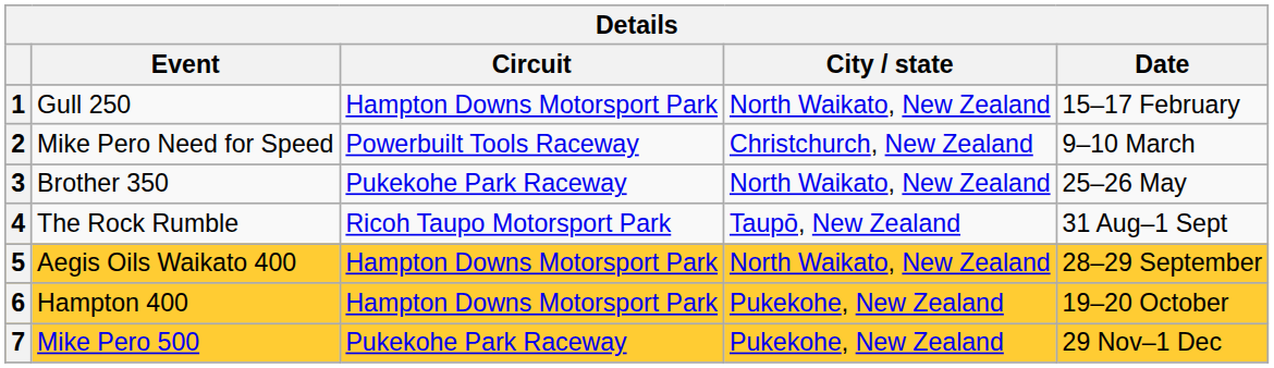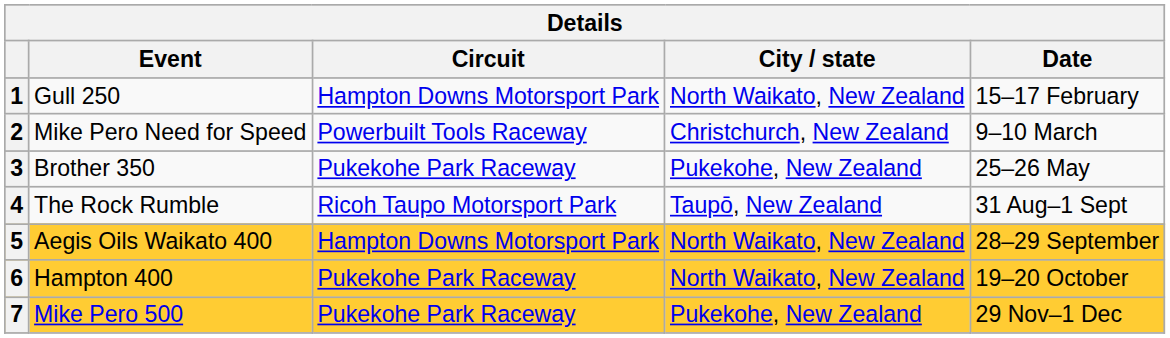 <table class="wikitable" style="font-size: 85%">
 <tr>
 <th colspan="5">Details</th>
 </tr>
 <tr>
 <th></th>
 <th>Event</th>
 <th>Circuit</th>
 <th>City / state</th>
 <th>Date</th>
 </tr>
 <tr>
 <th>1</th>
 <td>Gull 250</td>
 <td><a href='#'>Hampton Downs Motorsport Park</a></td>
 <td><a href='#'>North Waikato</a>, <a href='#'>New Zealand</a></td>
 <td>15–17 February</td>
 </tr>
 <tr>
 <th>2</th>
 <td>Mike Pero Need for Speed</td>
 <td><a href='#'>Powerbuilt Tools Raceway</a></td>
 <td><a href='#'>Christchurch</a>, <a href='#'>New Zealand</a></td>
 <td>9–10 March</td>
 </tr>
 <tr>
 <th>3</th>
 <td>Brother 350</td>
 <td><a href='#'>Pukekohe Park Raceway</a></td>
-<td><a href='#'>North Waikato</a>, <a href='#'>New Zealand</a></td>
+<td><a href='#'>Pukekohe</a>, <a href='#'>New Zealand</a></td>
 <td>25–26 May</td>
 </tr>
 <tr>
 <th>4</th>
 <td>The Rock Rumble</td>
 <td><a href='#'>Ricoh Taupo Motorsport Park</a></td>
 <td><a href='#'>Taupō</a>, <a href='#'>New Zealand</a></td>
 <td>31 Aug–1 Sept</td>
 </tr>
 <tr style="background:#FFCC33;">
 <th>5</th>
 <td>Aegis Oils Waikato 400</td>
 <td><a href='#'>Hampton Downs Motorsport Park</a></td>
 <td><a href='#'>North Waikato</a>, <a href='#'>New Zealand</a></td>
 <td>28–29 September</td>
 </tr>
 <tr style="background:#FFCC33;">
 <th>6</th>
 <td>Hampton 400</td>
-<td><a href='#'>Hampton Downs Motorsport Park</a></td>
-<td><a href='#'>Pukekohe</a>, <a href='#'>New Zealand</a></td>
+<td><a href='#'>Pukekohe Park Raceway</a></td>
+<td><a href='#'>North Waikato</a>, <a href='#'>New Zealand</a></td>
 <td>19–20 October</td>
 </tr>
 <tr style="background:#FFCC33;">
 <th>7</th>
 <td><a href='#'>Mike Pero 500</a></td>
 <td><a href='#'>Pukekohe Park Raceway</a></td>
 <td><a href='#'>Pukekohe</a>, <a href='#'>New Zealand</a></td>
 <td>29 Nov–1 Dec</td>
 </tr>
 </table>
